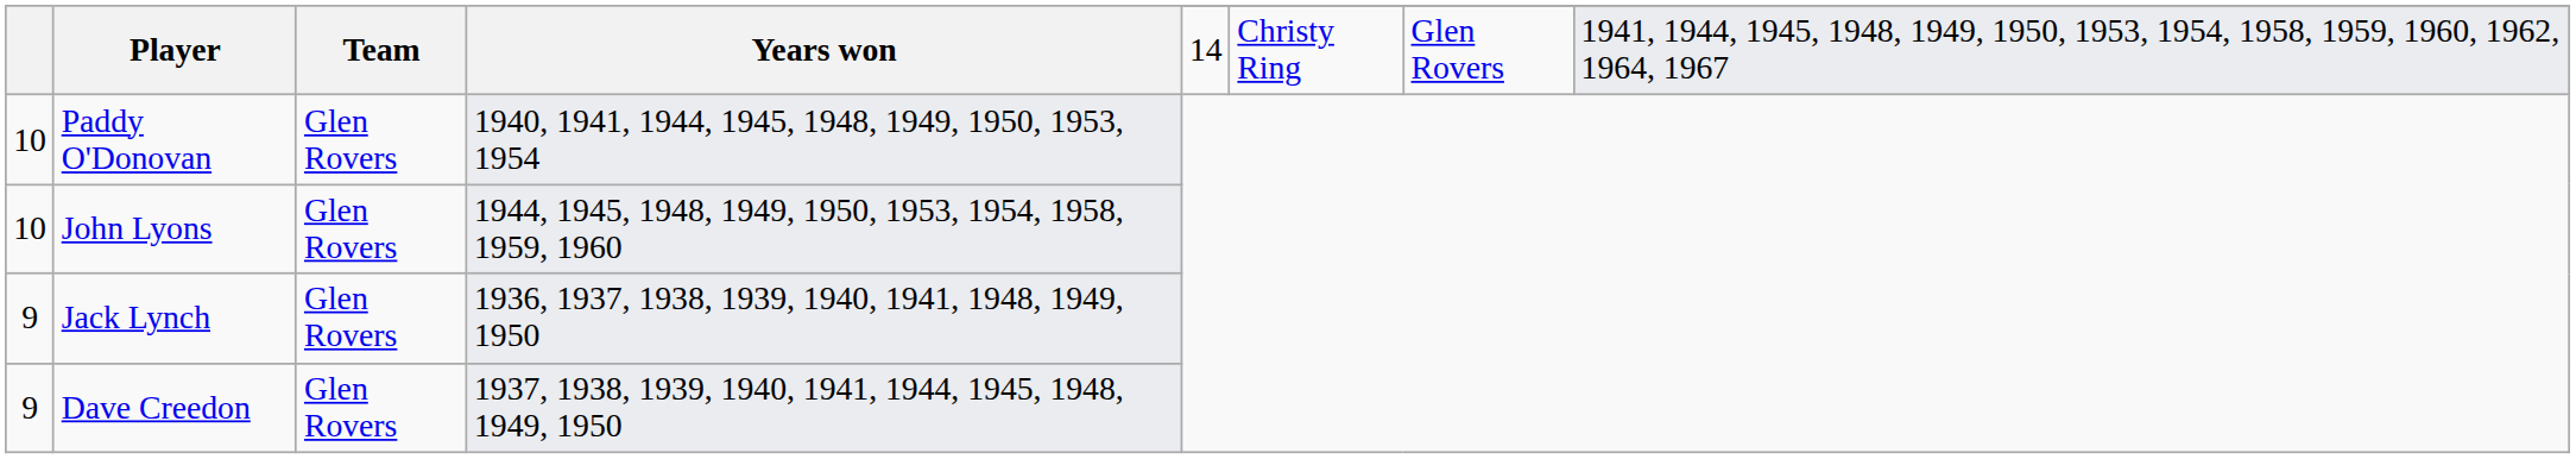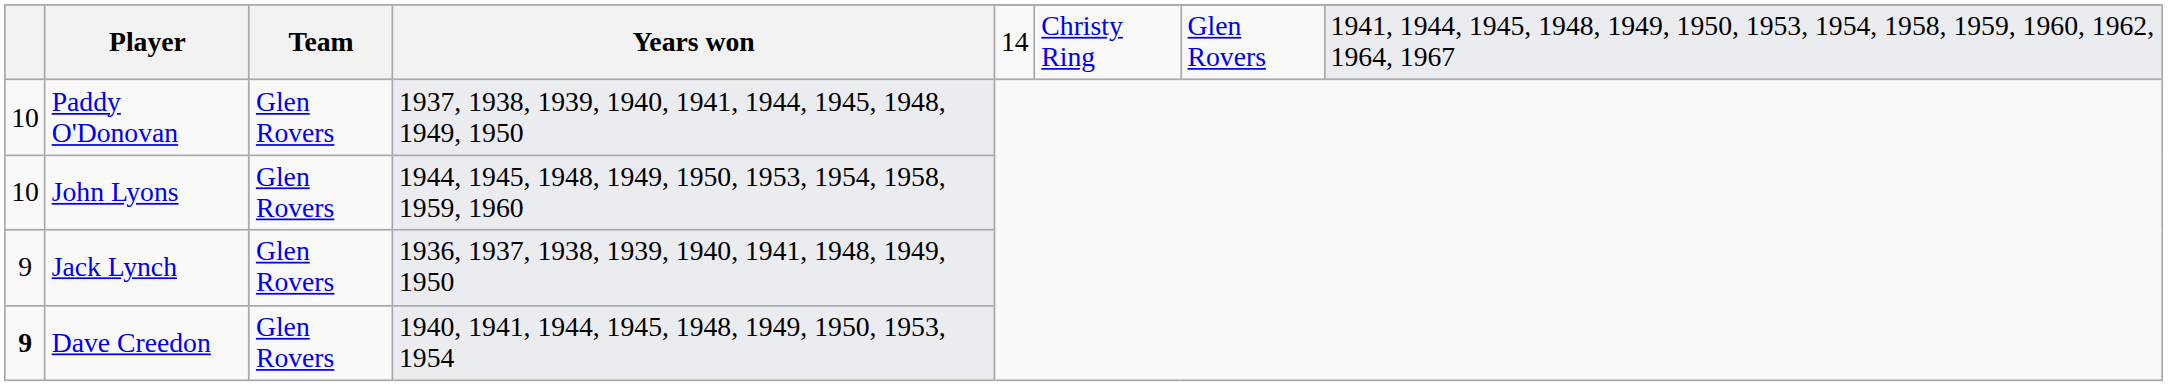 <table class="wikitable plainrowheaders sortable">
 <tr>
 <th scope=col rowspan=2></th>
 <th scope=col rowspan=2>Player</th>
 <th scope=col rowspan=2>Team</th>
 <th scope=col rowspan=2>Years won</th>
 </tr>
 <tr>
 <td align="center">14</td>
 <td data-sort-value="Ring"><a href='#'>Christy Ring</a></td>
 <td> <a href='#'>Glen Rovers</a></td>
 <td align="left" bgcolor="#eaecf0">1941, 1944, 1945, 1948, 1949, 1950, 1953, 1954, 1958, 1959, 1960, 1962, 1964, 1967</td>
 </tr>
 <tr>
 <td align="center">10</td>
 <td data-sort-value="Ring"><a href='#'>Paddy O'Donovan</a></td>
 <td> <a href='#'>Glen Rovers</a></td>
-<td align="left" bgcolor="#eaecf0">1940, 1941, 1944, 1945, 1948, 1949, 1950, 1953, 1954</td>
+<td align="left" bgcolor="#eaecf0">1937, 1938, 1939, 1940, 1941, 1944, 1945, 1948, 1949, 1950</td>
 </tr>
 <tr>
 <td align="center">10</td>
 <td data-sort-value="Lyons"><a href='#'>John Lyons</a></td>
 <td> <a href='#'>Glen Rovers</a></td>
 <td align="left" bgcolor="#eaecf0">1944, 1945, 1948, 1949, 1950, 1953, 1954, 1958, 1959, 1960</td>
 </tr>
 <tr>
 <td align="center">9</td>
 <td data-sort-value="Lynch"><a href='#'>Jack Lynch</a></td>
 <td> <a href='#'>Glen Rovers</a></td>
 <td align="left" bgcolor="#eaecf0">1936, 1937, 1938, 1939, 1940, 1941, 1948, 1949, 1950</td>
 </tr>
 <tr>
-<td align="center">9</td>
+<td align="center"><strong>9</strong></td>
 <td data-sort-value="Creedon"><a href='#'>Dave Creedon</a></td>
 <td> <a href='#'>Glen Rovers</a></td>
-<td align="left" bgcolor="#eaecf0">1937, 1938, 1939, 1940, 1941, 1944, 1945, 1948, 1949, 1950</td>
+<td align="left" bgcolor="#eaecf0">1940, 1941, 1944, 1945, 1948, 1949, 1950, 1953, 1954</td>
 </tr>
 </table>
